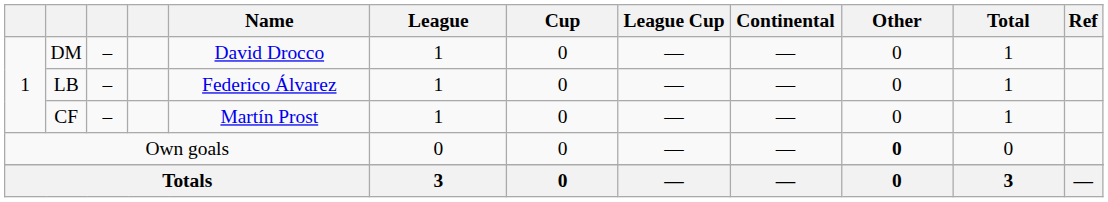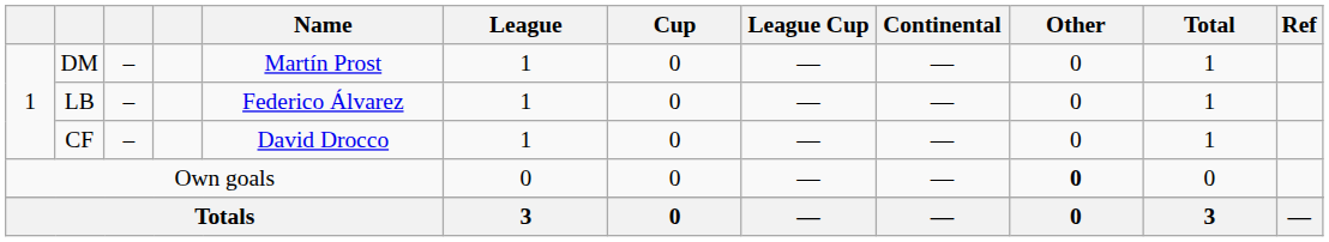 <table class="wikitable sortable" style="font-size: 95%; text-align: center;">
 <tr>
 <th style="width:25px; background:#; color:;"></th>
 <th style="width:25px; background:#; color:;"></th>
 <th style="width:25px; background:#; color:;"></th>
 <th style="width:25px; background:#; color:;"></th>
 <th style="width:150px; background:#; color:;">Name</th>
 <th style="width:100px; background:#; color:;">League</th>
 <th style="width:80px; background:#; color:;">Cup</th>
 <th style="width:80px; background:#; color:;">League Cup</th>
 <th style="width:80px; background:#; color:;">Continental</th>
 <th style="width:80px; background:#; color:;">Other</th>
 <th style="width:80px; background:#; color:;"><strong>Total</strong></th>
 <th style="width:10px; background:#; color:;"><strong>Ref</strong></th>
 </tr>
 <tr>
 <td rowspan=3>1</td>
 <td>DM</td>
 <td>–</td>
 <td></td>
-<td data-sort-value="Drocco, David"><a href='#'>David Drocco</a></td>
+<td data-sort-value="Prost, Martín"><a href='#'>Martín Prost</a></td>
 <td>1</td>
 <td>0</td>
 <td>—</td>
 <td>—</td>
 <td>0</td>
 <td>1</td>
 <td></td>
 </tr>
 <tr>
 <td>LB</td>
 <td>–</td>
 <td></td>
 <td data-sort-value="Álvarez, Federico"><a href='#'>Federico Álvarez</a></td>
 <td>1</td>
 <td>0</td>
 <td>—</td>
 <td>—</td>
 <td>0</td>
 <td>1</td>
 <td></td>
 </tr>
 <tr>
 <td>CF</td>
 <td>–</td>
 <td></td>
-<td data-sort-value="Prost, Martín"><a href='#'>Martín Prost</a></td>
+<td data-sort-value="Drocco, David"><a href='#'>David Drocco</a></td>
 <td>1</td>
 <td>0</td>
 <td>—</td>
 <td>—</td>
 <td>0</td>
 <td>1</td>
 <td></td>
 </tr>
 <tr>
 <td colspan="5">Own goals</td>
 <td>0</td>
 <td>0</td>
 <td>—</td>
 <td>—</td>
 <td><strong>0</strong></td>
 <td>0</td>
 <td></td>
 </tr>
 <tr>
 </tr>
 <tr class="sortbottom">
 </tr>
 <tr class="sortbottom">
 <th colspan=5><strong>Totals</strong></th>
 <th><strong>3</strong></th>
 <th><strong>0</strong></th>
 <th><strong>—</strong></th>
 <th><strong>—</strong></th>
 <th><strong>0</strong></th>
 <th><strong>3</strong></th>
 <th><strong>—</strong></th>
 </tr>
 </table>
